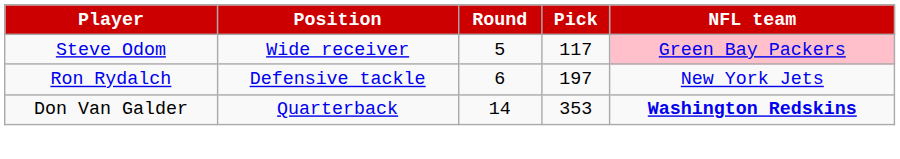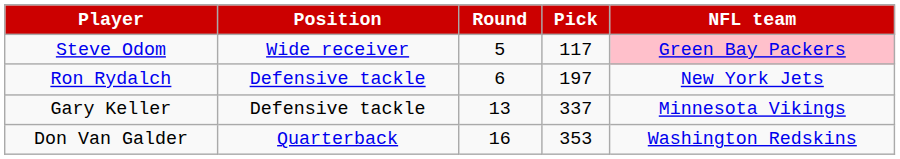 <table class="wikitable" width="50%">
 <tr align="center" style="background:#CC0000; color:white">
 <td><strong>Player</strong></td>
 <td><strong>Position</strong></td>
 <td><strong>Round</strong></td>
 <td><strong>Pick</strong></td>
 <td><strong>NFL team</strong></td>
 </tr>
 <tr align="center">
 <td><a href='#'>Steve Odom</a></td>
 <td><a href='#'>Wide receiver</a></td>
 <td>5</td>
 <td>117</td>
 <td style="background: pink;"><a href='#'>Green Bay Packers</a></td>
 </tr>
 <tr align="center">
 <td><a href='#'>Ron Rydalch</a></td>
 <td><a href='#'>Defensive tackle</a></td>
 <td>6</td>
 <td>197</td>
 <td><a href='#'>New York Jets</a></td>
 </tr>
 <tr align="center">
+<td>Gary Keller</td>
+<td>Defensive tackle</td>
+<td>13</td>
+<td>337</td>
+<td><a href='#'>Minnesota Vikings</a></td>
+</tr>
+<tr align="center">
 <td>Don Van Galder</td>
 <td><a href='#'>Quarterback</a></td>
-<td>14</td>
+<td>16</td>
 <td>353</td>
-<td><strong><a href='#'>Washington Redskins</a></strong></td>
+<td><a href='#'>Washington Redskins</a></td>
 </tr>
 </table>
